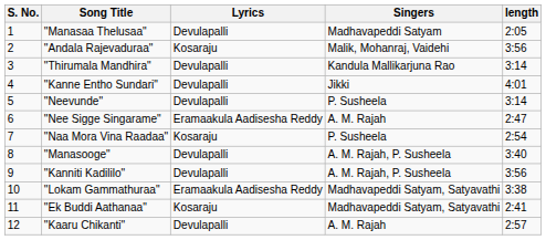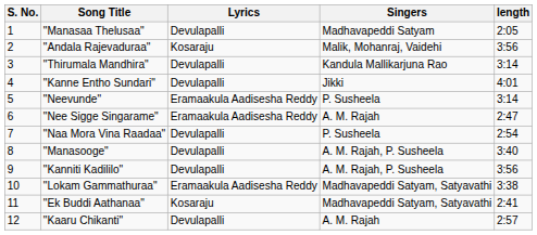 <table class="wikitable">
 <tr>
 <th>S. No.</th>
 <th>Song Title</th>
 <th>Lyrics</th>
 <th>Singers</th>
 <th>length</th>
 </tr>
 <tr>
 <td>1</td>
 <td>"Manasaa Thelusaa"</td>
 <td>Devulapalli</td>
 <td>Madhavapeddi Satyam</td>
 <td>2:05</td>
 </tr>
 <tr>
 <td>2</td>
 <td>"Andala Rajevaduraa"</td>
 <td>Kosaraju</td>
 <td>Malik, Mohanraj, Vaidehi</td>
 <td>3:56</td>
 </tr>
 <tr>
 <td>3</td>
 <td>"Thirumala Mandhira"</td>
 <td>Devulapalli</td>
 <td>Kandula Mallikarjuna Rao</td>
 <td>3:14</td>
 </tr>
 <tr>
 <td>4</td>
 <td>"Kanne Entho Sundari"</td>
 <td>Devulapalli</td>
 <td>Jikki</td>
 <td>4:01</td>
 </tr>
 <tr>
 <td>5</td>
 <td>"Neevunde"</td>
-<td>Devulapalli</td>
+<td>Eramaakula Aadisesha Reddy</td>
 <td>P. Susheela</td>
 <td>3:14</td>
 </tr>
 <tr>
 <td>6</td>
 <td>"Nee Sigge Singarame"</td>
 <td>Eramaakula Aadisesha Reddy</td>
 <td>A. M. Rajah</td>
 <td>2:47</td>
 </tr>
 <tr>
 <td>7</td>
 <td>"Naa Mora Vina Raadaa"</td>
-<td>Kosaraju</td>
+<td>Devulapalli</td>
 <td>P. Susheela</td>
 <td>2:54</td>
 </tr>
 <tr>
 <td>8</td>
 <td>"Manasooge"</td>
 <td>Devulapalli</td>
 <td>A. M. Rajah, P. Susheela</td>
 <td>3:40</td>
 </tr>
 <tr>
 <td>9</td>
 <td>"Kanniti Kadililo"</td>
 <td>Devulapalli</td>
 <td>A. M. Rajah, P. Susheela</td>
 <td>3:56</td>
 </tr>
 <tr>
 <td>10</td>
 <td>"Lokam Gammathuraa"</td>
 <td>Eramaakula Aadisesha Reddy</td>
 <td>Madhavapeddi Satyam, Satyavathi</td>
 <td>3:38</td>
 </tr>
 <tr>
 <td>11</td>
 <td>"Ek Buddi Aathanaa"</td>
 <td>Kosaraju</td>
 <td>Madhavapeddi Satyam, Satyavathi</td>
 <td>2:41</td>
 </tr>
 <tr>
 <td>12</td>
 <td>"Kaaru Chikanti"</td>
 <td>Devulapalli</td>
 <td>A. M. Rajah</td>
 <td>2:57</td>
 </tr>
 </table>
